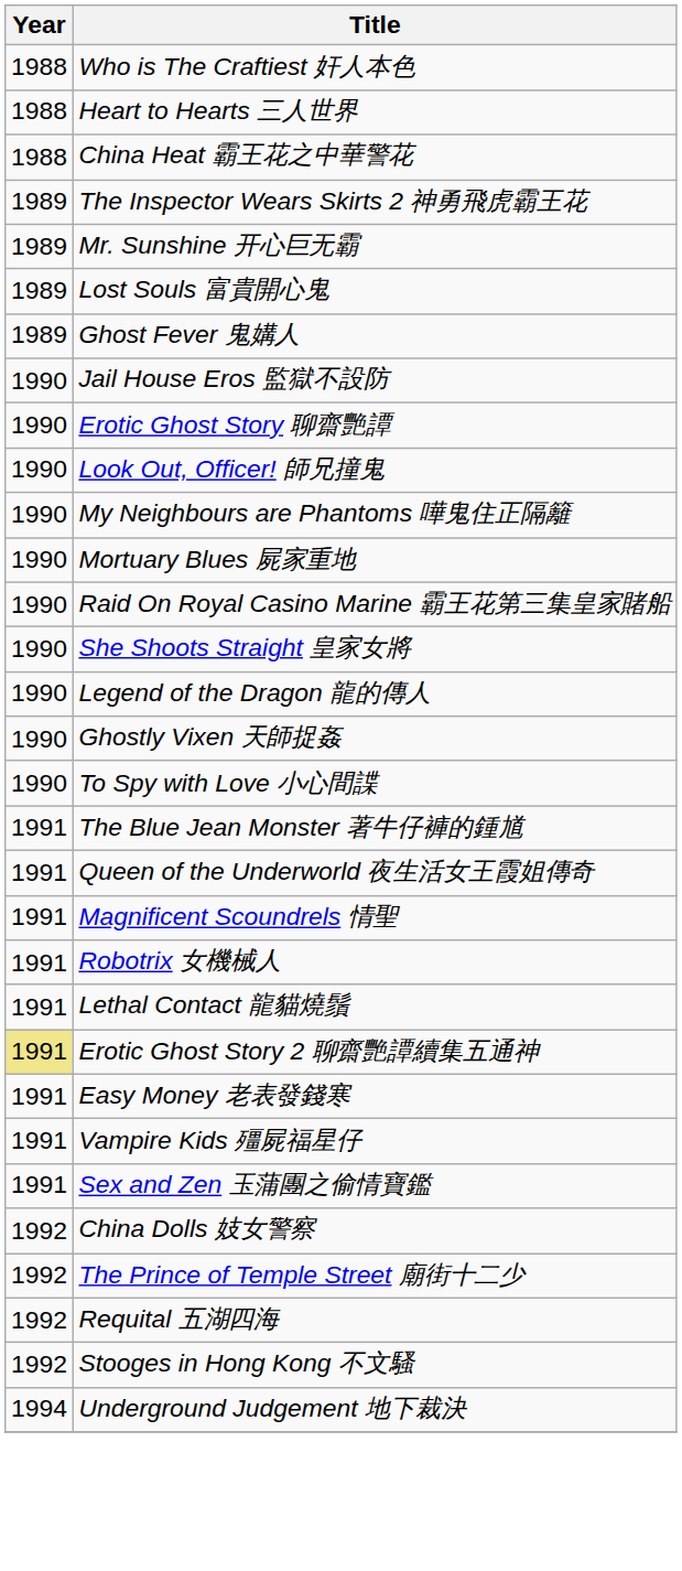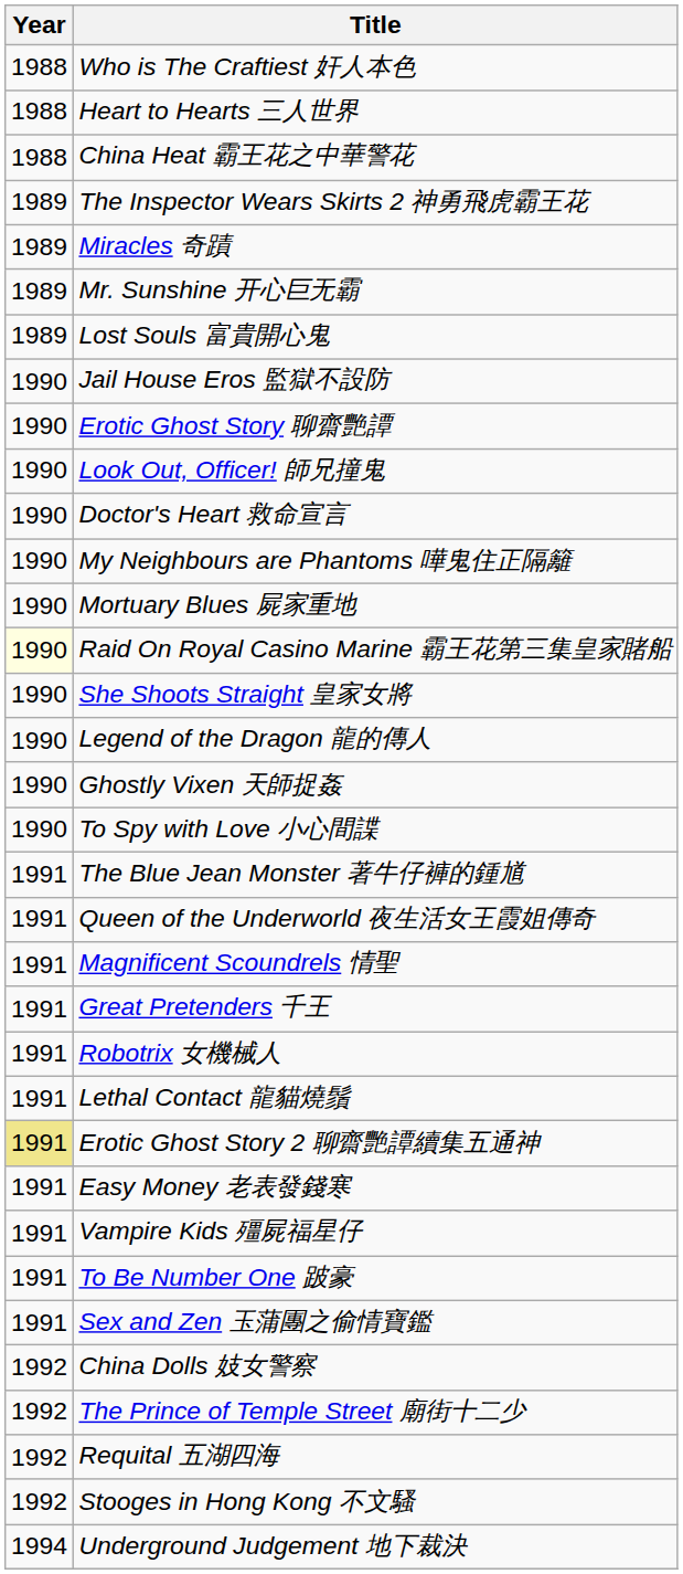 <table class="wikitable sortable plainrowheaders">
 <tr>
 <th>Year</th>
 <th>Title</th>
 </tr>
 <tr>
 <td>1988</td>
 <td><em>Who is The Craftiest 奸人本色</em></td>
 </tr>
 <tr>
 <td>1988</td>
 <td><em>Heart to Hearts 三人世界</em></td>
 </tr>
 <tr>
 <td>1988</td>
 <td><em>China Heat 霸王花之中華警花</em></td>
 </tr>
 <tr>
 <td>1989</td>
 <td><em>The Inspector Wears Skirts 2 神勇飛虎霸王花</em></td>
 </tr>
 <tr>
 <td>1989</td>
+<td><em><a href='#'>Miracles</a> 奇蹟</em></td>
+</tr>
+<tr>
+<td>1989</td>
 <td><em>Mr. Sunshine 开心巨无霸</em></td>
 </tr>
 <tr>
 <td>1989</td>
 <td><em>Lost Souls 富貴開心鬼</em></td>
-</tr>
-<tr>
-<td>1989</td>
-<td><em>Ghost Fever 鬼媾人</em></td>
 </tr>
 <tr>
 <td>1990</td>
 <td><em>Jail House Eros 監獄不設防</em></td>
 </tr>
 <tr>
 <td>1990</td>
 <td><em><a href='#'>Erotic Ghost Story</a> 聊齋艷譚</em></td>
 </tr>
 <tr>
 <td>1990</td>
 <td><em><a href='#'>Look Out, Officer!</a> 師兄撞鬼</em></td>
 </tr>
 <tr>
 <td>1990</td>
+<td><em>Doctor's Heart 救命宣言</em></td>
+</tr>
+<tr>
+<td>1990</td>
 <td><em>My Neighbours are Phantoms 嘩鬼住正隔籬</em></td>
 </tr>
 <tr>
 <td>1990</td>
 <td><em>Mortuary Blues 屍家重地</em></td>
 </tr>
 <tr>
-<td>1990</td>
+<td style="background: lightyellow;">1990</td>
 <td><em>Raid On Royal Casino Marine 霸王花第三集皇家賭船</em></td>
 </tr>
 <tr>
 <td>1990</td>
 <td><em><a href='#'>She Shoots Straight</a> 皇家女將</em></td>
 </tr>
 <tr>
 <td>1990</td>
 <td><em>Legend of the Dragon 龍的傳人</em></td>
 </tr>
 <tr>
 <td>1990</td>
 <td><em>Ghostly Vixen 天師捉姦</em></td>
 </tr>
 <tr>
 <td>1990</td>
 <td><em>To Spy with Love 小心間諜</em></td>
 </tr>
 <tr>
 <td>1991</td>
 <td><em>The Blue Jean Monster 著牛仔褲的鍾馗</em></td>
 </tr>
 <tr>
 <td>1991</td>
 <td><em>Queen of the Underworld 夜生活女王霞姐傳奇</em></td>
 </tr>
 <tr>
 <td>1991</td>
 <td><em><a href='#'>Magnificent Scoundrels</a> 情聖</em></td>
 </tr>
 <tr>
 <td>1991</td>
+<td><em><a href='#'>Great Pretenders</a> 千王</em></td>
+</tr>
+<tr>
+<td>1991</td>
 <td><em><a href='#'>Robotrix</a> 女機械人</em></td>
 </tr>
 <tr>
 <td>1991</td>
 <td><em>Lethal Contact 龍貓燒鬚</em></td>
 </tr>
 <tr>
 <td style="background: khaki;">1991</td>
 <td><em>Erotic Ghost Story 2 聊齋艷譚續集五通神</em></td>
 </tr>
 <tr>
 <td>1991</td>
 <td><em>Easy Money 老表發錢寒</em></td>
 </tr>
 <tr>
 <td>1991</td>
 <td><em>Vampire Kids 殭屍福星仔</em></td>
+</tr>
+<tr>
+<td>1991</td>
+<td><em><a href='#'>To Be Number One</a> 跛豪</em></td>
 </tr>
 <tr>
 <td>1991</td>
 <td><em><a href='#'>Sex and Zen</a> 玉蒲團之偷情寶鑑</em></td>
 </tr>
 <tr>
 <td>1992</td>
 <td><em>China Dolls 妓女警察</em></td>
 </tr>
 <tr>
 <td>1992</td>
 <td><em><a href='#'>The Prince of Temple Street</a> 廟街十二少</em></td>
 </tr>
 <tr>
 <td>1992</td>
 <td><em>Requital 五湖四海</em></td>
 </tr>
 <tr>
 <td>1992</td>
 <td><em>Stooges in Hong Kong 不文騷</em></td>
 </tr>
 <tr>
 <td>1994</td>
 <td><em>Underground Judgement 地下裁決</em></td>
 </tr>
 <tr>
 </tr>
 </table>
